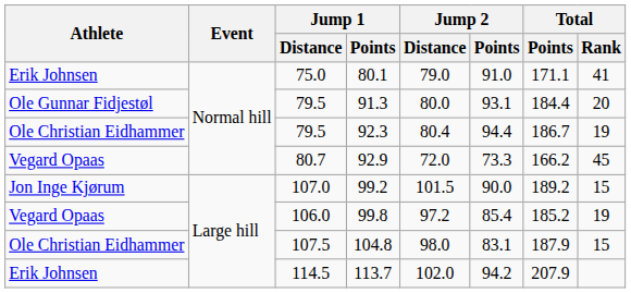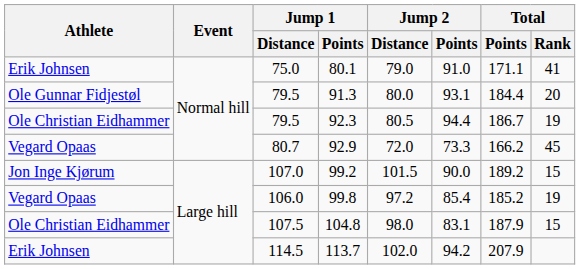 <table class="wikitable" style="font-size:90%">
 <tr>
 <th rowspan="2">Athlete</th>
 <th rowspan="2">Event</th>
 <th colspan="2">Jump 1</th>
 <th colspan="2">Jump 2</th>
 <th colspan="2">Total</th>
 </tr>
 <tr>
 <th>Distance</th>
 <th>Points</th>
 <th>Distance</th>
 <th>Points</th>
 <th>Points</th>
 <th>Rank</th>
 </tr>
 <tr>
 <td><a href='#'>Erik Johnsen</a></td>
 <td rowspan="4">Normal hill</td>
 <td align="center">75.0</td>
 <td align="center">80.1</td>
 <td align="center">79.0</td>
 <td align="center">91.0</td>
 <td align="center">171.1</td>
 <td align="center">41</td>
 </tr>
 <tr>
 <td><a href='#'>Ole Gunnar Fidjestøl</a></td>
 <td align="center">79.5</td>
 <td align="center">91.3</td>
 <td align="center">80.0</td>
 <td align="center">93.1</td>
 <td align="center">184.4</td>
 <td align="center">20</td>
 </tr>
 <tr>
 <td><a href='#'>Ole Christian Eidhammer</a></td>
 <td align="center">79.5</td>
 <td align="center">92.3</td>
-<td align="center">80.4</td>
+<td align="center">80.5</td>
 <td align="center">94.4</td>
 <td align="center">186.7</td>
 <td align="center">19</td>
 </tr>
 <tr>
 <td><a href='#'>Vegard Opaas</a></td>
 <td align="center">80.7</td>
 <td align="center">92.9</td>
 <td align="center">72.0</td>
 <td align="center">73.3</td>
 <td align="center">166.2</td>
 <td align="center">45</td>
 </tr>
 <tr>
 <td><a href='#'>Jon Inge Kjørum</a></td>
 <td rowspan="4">Large hill</td>
 <td align="center">107.0</td>
 <td align="center">99.2</td>
 <td align="center">101.5</td>
 <td align="center">90.0</td>
 <td align="center">189.2</td>
 <td align="center">15</td>
 </tr>
 <tr>
 <td><a href='#'>Vegard Opaas</a></td>
 <td align="center">106.0</td>
 <td align="center">99.8</td>
 <td align="center">97.2</td>
 <td align="center">85.4</td>
 <td align="center">185.2</td>
 <td align="center">19</td>
 </tr>
 <tr>
 <td><a href='#'>Ole Christian Eidhammer</a></td>
 <td align="center">107.5</td>
 <td align="center">104.8</td>
 <td align="center">98.0</td>
 <td align="center">83.1</td>
 <td align="center">187.9</td>
 <td align="center">15</td>
 </tr>
 <tr>
 <td><a href='#'>Erik Johnsen</a></td>
 <td align="center">114.5</td>
 <td align="center">113.7</td>
 <td align="center">102.0</td>
 <td align="center">94.2</td>
 <td align="center">207.9</td>
 <td align="center"></td>
 </tr>
 </table>
